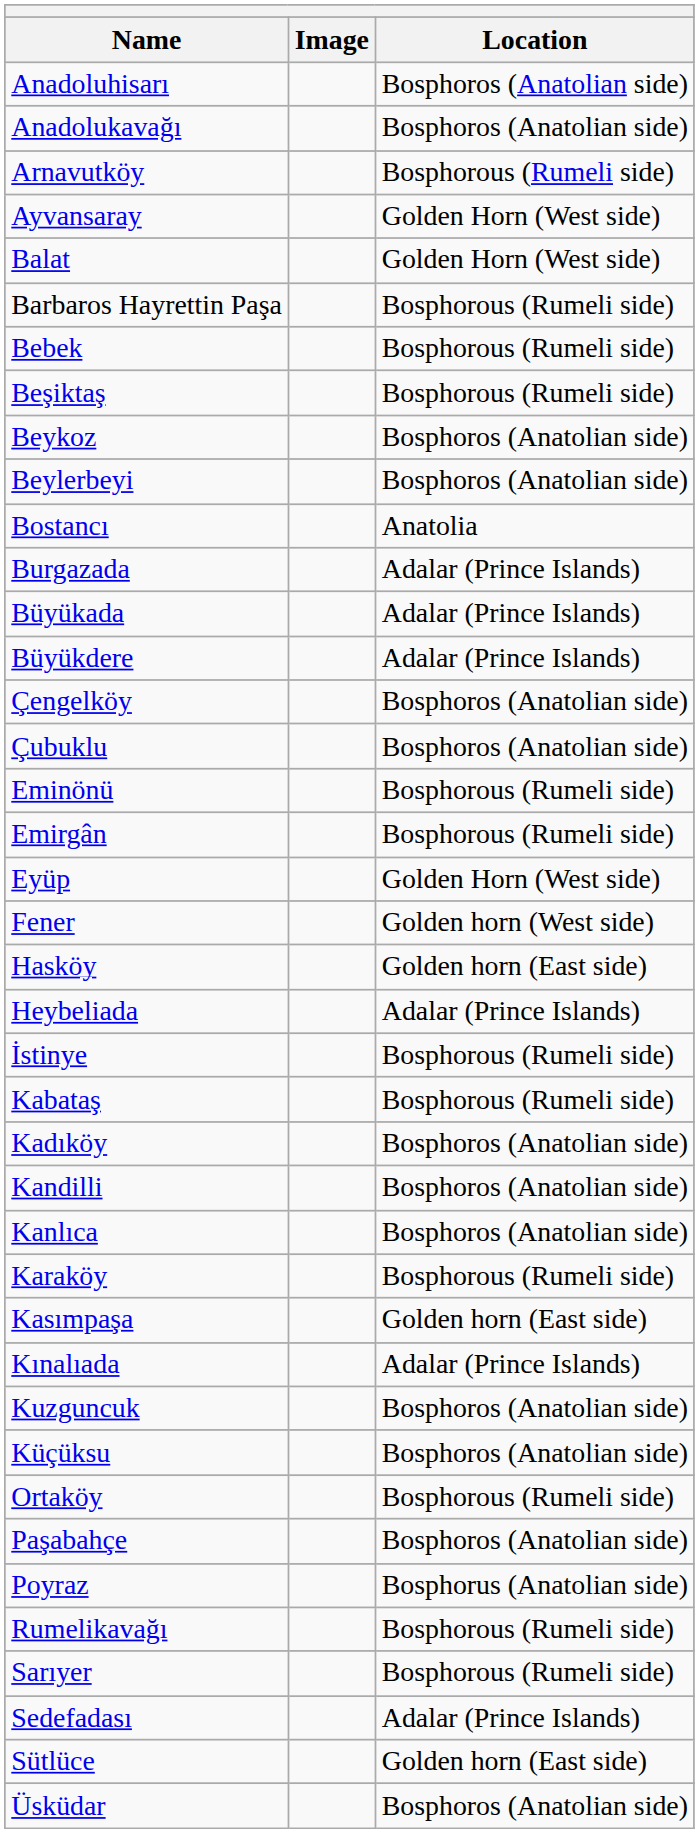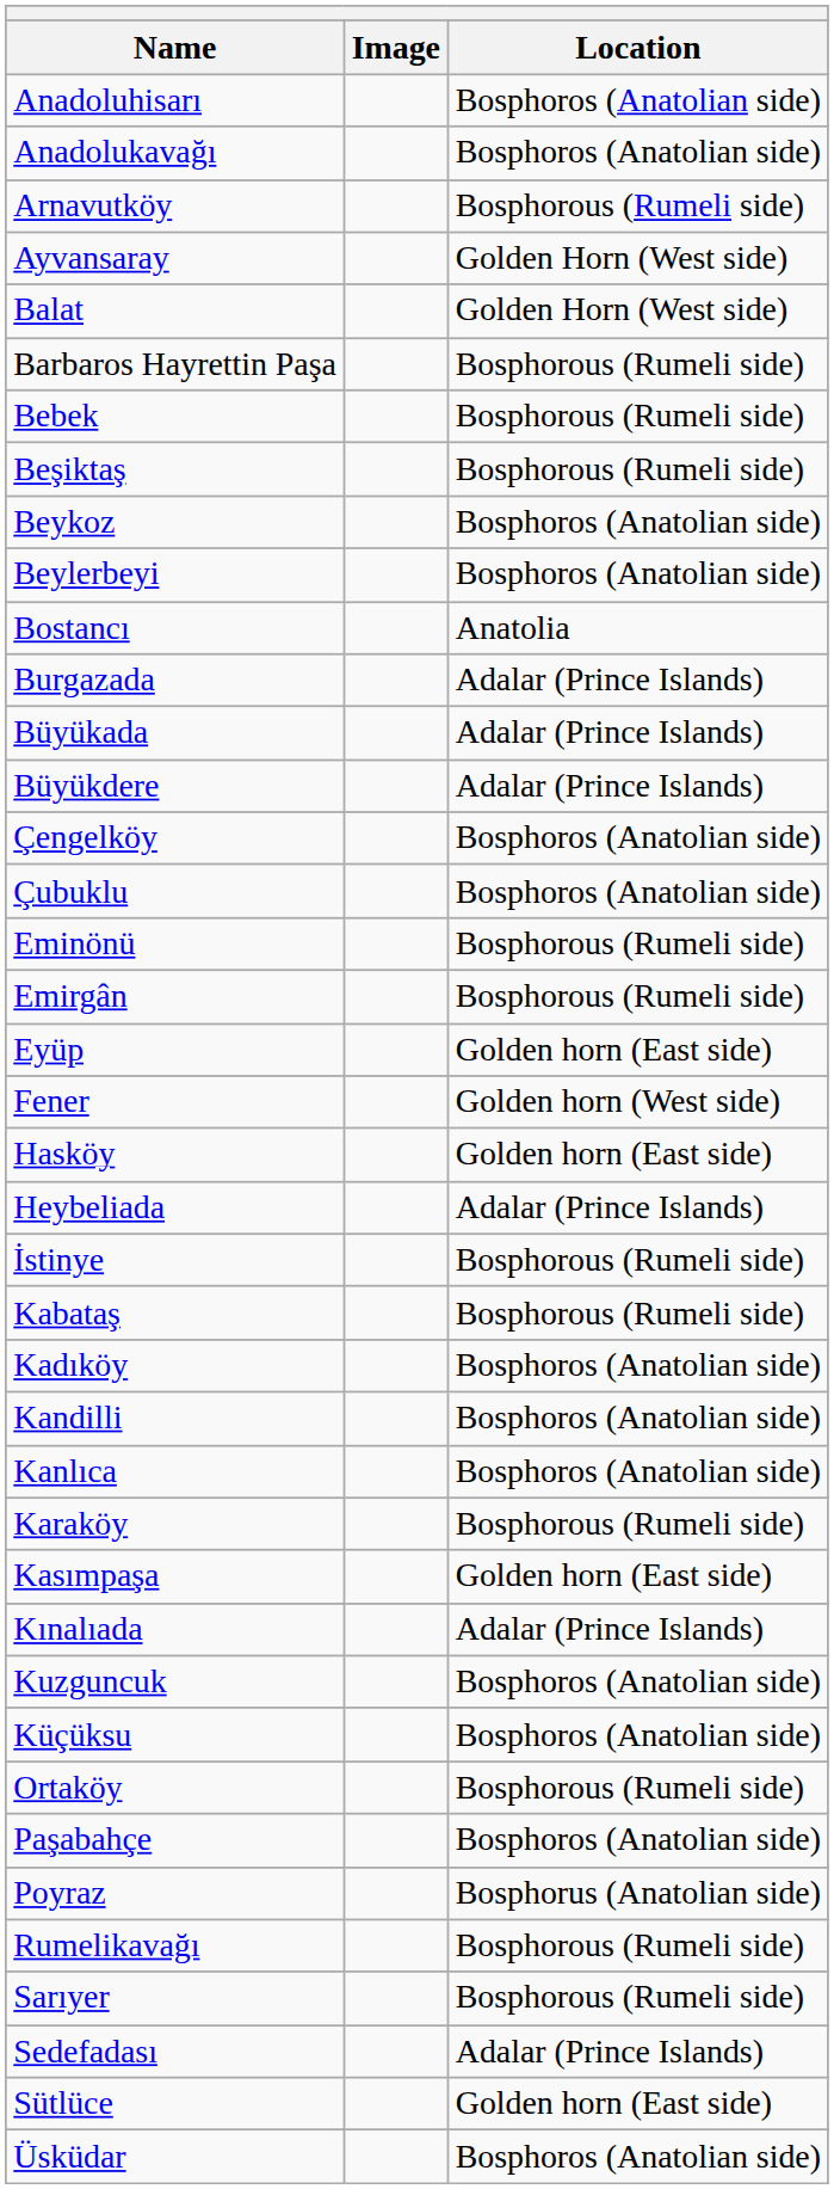 <table class="wikitable sortable">
 <tr>
 <th colspan="3"></th>
 </tr>
 <tr>
 <th>Name</th>
 <th>Image</th>
 <th>Location</th>
 </tr>
 <tr>
 <td><a href='#'>Anadoluhisarı</a></td>
 <td></td>
 <td>Bosphoros (<a href='#'>Anatolian</a> side)</td>
 </tr>
 <tr>
 <td><a href='#'>Anadolukavağı</a></td>
 <td></td>
 <td>Bosphoros (Anatolian side)</td>
 </tr>
 <tr>
 <td><a href='#'>Arnavutköy</a></td>
 <td></td>
 <td>Bosphorous (<a href='#'>Rumeli</a> side)</td>
 </tr>
 <tr>
 <td><a href='#'>Ayvansaray</a></td>
 <td></td>
 <td>Golden Horn (West side)</td>
 </tr>
 <tr>
 <td><a href='#'>Balat</a></td>
 <td></td>
 <td>Golden Horn (West side)</td>
 </tr>
 <tr>
 <td>Barbaros Hayrettin Paşa</td>
 <td></td>
 <td>Bosphorous (Rumeli side)</td>
 </tr>
 <tr>
 <td><a href='#'>Bebek</a></td>
 <td></td>
 <td>Bosphorous (Rumeli side)</td>
 </tr>
 <tr>
 <td><a href='#'>Beşiktaş</a></td>
 <td></td>
 <td>Bosphorous (Rumeli side)</td>
 </tr>
 <tr>
 <td><a href='#'>Beykoz</a></td>
 <td></td>
 <td>Bosphoros (Anatolian side)</td>
 </tr>
 <tr>
 <td><a href='#'>Beylerbeyi</a></td>
 <td></td>
 <td>Bosphoros (Anatolian side)</td>
 </tr>
 <tr>
 <td><a href='#'>Bostancı</a></td>
 <td></td>
 <td>Anatolia</td>
 </tr>
 <tr>
 <td><a href='#'>Burgazada</a></td>
 <td></td>
 <td>Adalar (Prince Islands)</td>
 </tr>
 <tr>
 <td><a href='#'>Büyükada</a></td>
 <td></td>
 <td>Adalar (Prince Islands)</td>
 </tr>
 <tr>
 <td><a href='#'>Büyükdere</a></td>
 <td></td>
 <td>Adalar (Prince Islands)</td>
 </tr>
 <tr>
 <td><a href='#'>Çengelköy</a></td>
 <td></td>
 <td>Bosphoros (Anatolian side)</td>
 </tr>
 <tr>
 <td><a href='#'>Çubuklu</a></td>
 <td></td>
 <td>Bosphoros (Anatolian side)</td>
 </tr>
 <tr>
 <td><a href='#'>Eminönü</a></td>
 <td></td>
 <td>Bosphorous (Rumeli side)</td>
 </tr>
 <tr>
 <td><a href='#'>Emirgân</a></td>
 <td></td>
 <td>Bosphorous (Rumeli side)</td>
 </tr>
 <tr>
 <td><a href='#'>Eyüp</a></td>
 <td></td>
-<td>Golden Horn (West side)</td>
+<td>Golden horn (East side)</td>
 </tr>
 <tr>
 <td><a href='#'>Fener</a></td>
 <td></td>
 <td>Golden horn (West side)</td>
 </tr>
 <tr>
 <td><a href='#'>Hasköy</a></td>
 <td></td>
 <td>Golden horn (East side)</td>
 </tr>
 <tr>
 <td><a href='#'>Heybeliada</a></td>
 <td></td>
 <td>Adalar (Prince Islands)</td>
 </tr>
 <tr>
 <td><a href='#'>İstinye</a></td>
 <td></td>
 <td>Bosphorous (Rumeli side)</td>
 </tr>
 <tr>
 <td><a href='#'>Kabataş</a></td>
 <td></td>
 <td>Bosphorous (Rumeli side)</td>
 </tr>
 <tr>
 <td><a href='#'>Kadıköy</a></td>
 <td></td>
 <td>Bosphoros (Anatolian side)</td>
 </tr>
 <tr>
 <td><a href='#'>Kandilli</a></td>
 <td></td>
 <td>Bosphoros (Anatolian side)</td>
 </tr>
 <tr>
 <td><a href='#'>Kanlıca</a></td>
 <td></td>
 <td>Bosphoros (Anatolian side)</td>
 </tr>
 <tr>
 <td><a href='#'>Karaköy</a></td>
 <td></td>
 <td>Bosphorous (Rumeli side)</td>
 </tr>
 <tr>
 <td><a href='#'>Kasımpaşa</a></td>
 <td></td>
 <td>Golden horn (East side)</td>
 </tr>
 <tr>
 <td><a href='#'>Kınalıada</a></td>
 <td></td>
 <td>Adalar (Prince Islands)</td>
 </tr>
 <tr>
 <td><a href='#'>Kuzguncuk</a></td>
 <td></td>
 <td>Bosphoros (Anatolian side)</td>
 </tr>
 <tr>
 <td><a href='#'>Küçüksu</a></td>
 <td></td>
 <td>Bosphoros (Anatolian side)</td>
 </tr>
 <tr>
 <td><a href='#'>Ortaköy</a></td>
 <td></td>
 <td>Bosphorous (Rumeli side)</td>
 </tr>
 <tr>
 <td><a href='#'>Paşabahçe</a></td>
 <td></td>
 <td>Bosphoros (Anatolian side)</td>
 </tr>
 <tr>
 <td><a href='#'>Poyraz</a></td>
 <td></td>
 <td>Bosphorus (Anatolian side)</td>
 </tr>
 <tr>
 <td><a href='#'>Rumelikavağı</a></td>
 <td></td>
 <td>Bosphorous (Rumeli side)</td>
 </tr>
 <tr>
 <td><a href='#'>Sarıyer</a></td>
 <td></td>
 <td>Bosphorous (Rumeli side)</td>
 </tr>
 <tr>
 <td><a href='#'>Sedefadası</a></td>
 <td></td>
 <td>Adalar (Prince Islands)</td>
 </tr>
 <tr>
 <td><a href='#'>Sütlüce</a></td>
 <td></td>
 <td>Golden horn (East side)</td>
 </tr>
 <tr>
 <td><a href='#'>Üsküdar</a></td>
 <td></td>
 <td>Bosphoros (Anatolian side)</td>
 </tr>
 </table>
